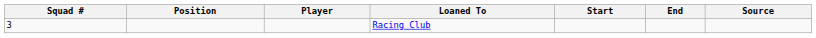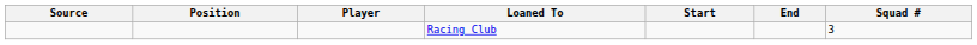 <table class="wikitable sortable" style="width:90%; text-align:center; font-size:95%; text-align:left;">
 <tr>
-<th>Squad #</th>
+<th>Source</th>
 <th>Position</th>
 <th>Player</th>
 <th>Loaned To</th>
 <th>Start</th>
 <th>End</th>
-<th>Source</th>
+<th>Squad #</th>
 </tr>
 <tr>
-<td>3</td>
+<td></td>
 <td></td>
 <td></td>
 <td> <a href='#'>Racing Club</a></td>
 <td></td>
 <td></td>
-<td></td>
+<td>3</td>
 </tr>
 </table>
